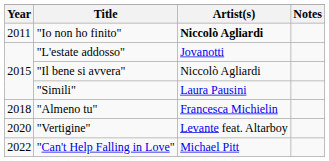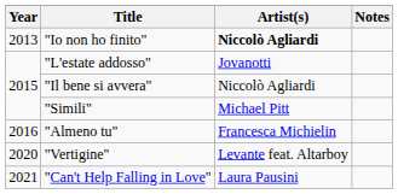 <table class="wikitable">
 <tr>
 </tr>
 <tr>
 <th>Year</th>
 <th>Title</th>
 <th>Artist(s)</th>
 <th>Notes</th>
 </tr>
 <tr>
-<td>2011</td>
+<td>2013</td>
 <td>"Io non ho finito"</td>
 <td><strong>Niccolò Agliardi</strong></td>
 <td></td>
 </tr>
 <tr>
 <td rowspan="3">2015</td>
 <td>"L'estate addosso"</td>
 <td><a href='#'>Jovanotti</a></td>
 <td></td>
 </tr>
 <tr>
 <td>"Il bene si avvera"</td>
 <td>Niccolò Agliardi</td>
 <td></td>
 </tr>
 <tr>
 <td>"Simili"</td>
-<td><a href='#'>Laura Pausini</a></td>
+<td><a href='#'>Michael Pitt</a></td>
 <td></td>
 </tr>
 <tr>
-<td>2018</td>
+<td>2016</td>
 <td>"Almeno tu"</td>
 <td><a href='#'>Francesca Michielin</a></td>
 <td></td>
 </tr>
 <tr>
 <td>2020</td>
 <td>"Vertigine"</td>
 <td><a href='#'>Levante</a> feat. Altarboy</td>
 <td></td>
 </tr>
 <tr>
-<td>2022</td>
+<td>2021</td>
 <td>"<a href='#'>Can't Help Falling in Love</a>"</td>
-<td><a href='#'>Michael Pitt</a></td>
+<td><a href='#'>Laura Pausini</a></td>
 <td></td>
 </tr>
 </table>
